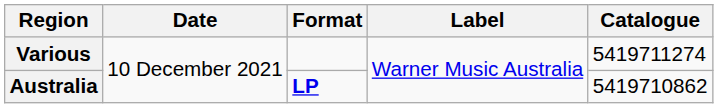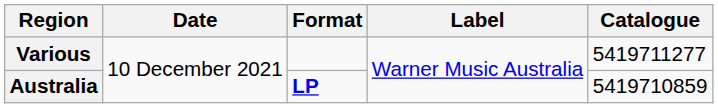 <table class="wikitable plainrowheaders">
 <tr>
 <th scope="col">Region</th>
 <th scope="col">Date</th>
 <th scope="col">Format</th>
 <th scope="col">Label</th>
 <th scope="col">Catalogue</th>
 </tr>
 <tr>
 <th scope="row">Various</th>
 <td rowspan="2">10 December 2021</td>
 <td></td>
 <td rowspan="2"><a href='#'>Warner Music Australia</a></td>
-<td>5419711274</td>
+<td>5419711277</td>
 </tr>
 <tr>
 <th scope="row">Australia</th>
 <td><strong><a href='#'>LP</a></strong></td>
-<td>5419710862</td>
+<td>5419710859</td>
 </tr>
 </table>
